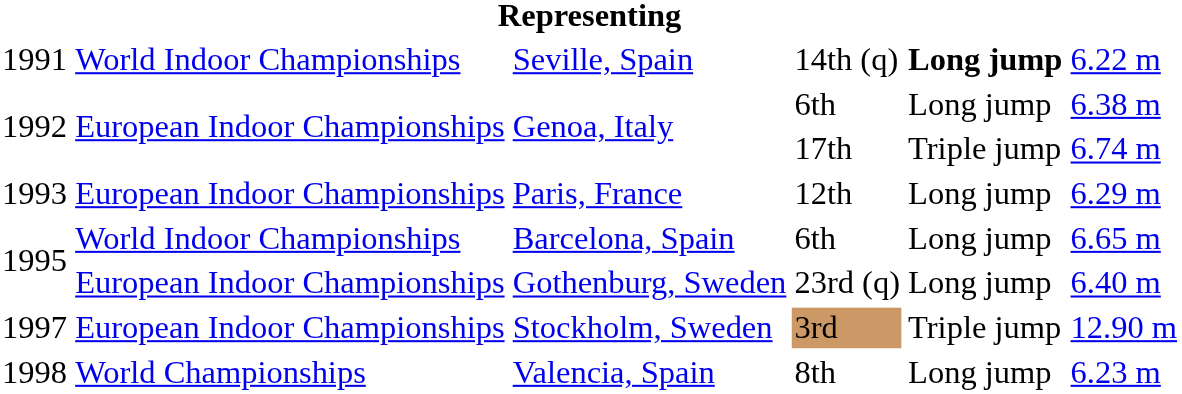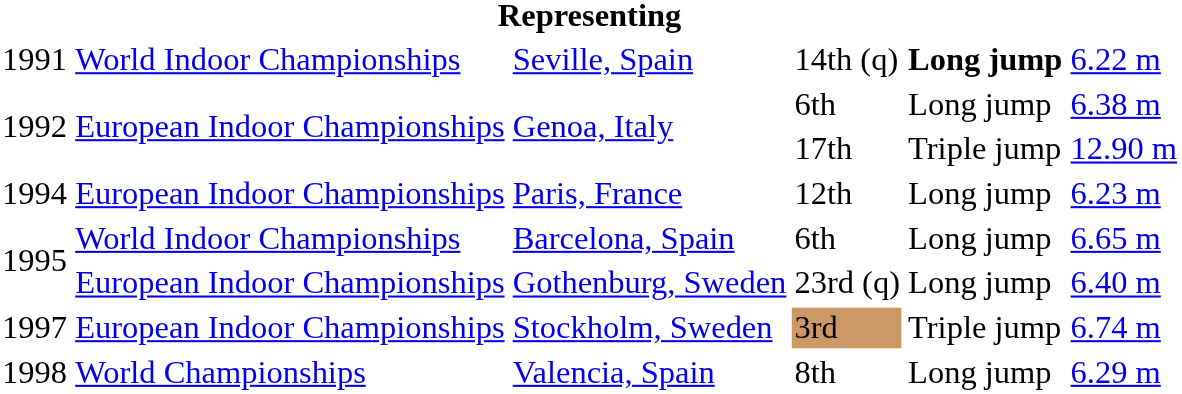 <table>
 <tr>
 <th colspan="6">Representing </th>
 </tr>
 <tr>
 <td>1991</td>
 <td><a href='#'>World Indoor Championships</a></td>
 <td><a href='#'>Seville, Spain</a></td>
 <td>14th (q)</td>
 <td><strong>Long jump</strong></td>
 <td><a href='#'>6.22 m</a></td>
 </tr>
 <tr>
 <td rowspan=2>1992</td>
 <td rowspan=2><a href='#'>European Indoor Championships</a></td>
 <td rowspan=2><a href='#'>Genoa, Italy</a></td>
 <td>6th</td>
 <td>Long jump</td>
 <td><a href='#'>6.38 m</a></td>
 </tr>
 <tr>
 <td>17th</td>
 <td>Triple jump</td>
-<td><a href='#'>6.74 m</a></td>
+<td><a href='#'>12.90 m</a></td>
 </tr>
 <tr>
-<td>1993</td>
+<td>1994</td>
 <td><a href='#'>European Indoor Championships</a></td>
 <td><a href='#'>Paris, France</a></td>
 <td>12th</td>
 <td>Long jump</td>
-<td><a href='#'>6.29 m</a></td>
+<td><a href='#'>6.23 m</a></td>
 </tr>
 <tr>
 <td rowspan=2>1995</td>
 <td><a href='#'>World Indoor Championships</a></td>
 <td><a href='#'>Barcelona, Spain</a></td>
 <td>6th</td>
 <td>Long jump</td>
 <td><a href='#'>6.65 m</a></td>
 </tr>
 <tr>
 <td><a href='#'>European Indoor Championships</a></td>
 <td><a href='#'>Gothenburg, Sweden</a></td>
 <td>23rd (q)</td>
 <td>Long jump</td>
 <td><a href='#'>6.40 m</a></td>
 </tr>
 <tr>
 <td>1997</td>
 <td><a href='#'>European Indoor Championships</a></td>
 <td><a href='#'>Stockholm, Sweden</a></td>
 <td bgcolor=cc9966>3rd</td>
 <td>Triple jump</td>
-<td><a href='#'>12.90 m</a></td>
+<td><a href='#'>6.74 m</a></td>
 </tr>
 <tr>
 <td>1998</td>
 <td><a href='#'>World Championships</a></td>
 <td><a href='#'>Valencia, Spain</a></td>
 <td>8th</td>
 <td>Long jump</td>
-<td><a href='#'>6.23 m</a></td>
+<td><a href='#'>6.29 m</a></td>
 </tr>
 </table>
